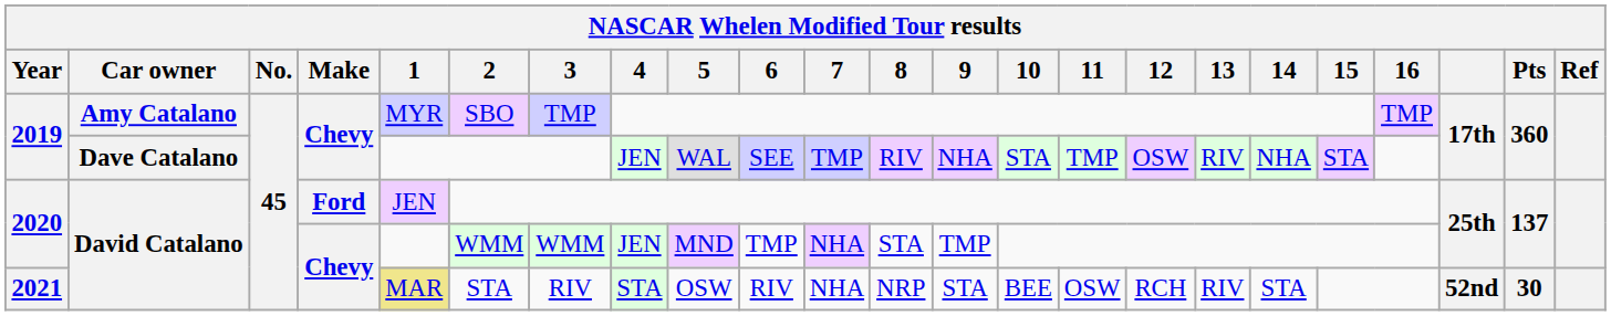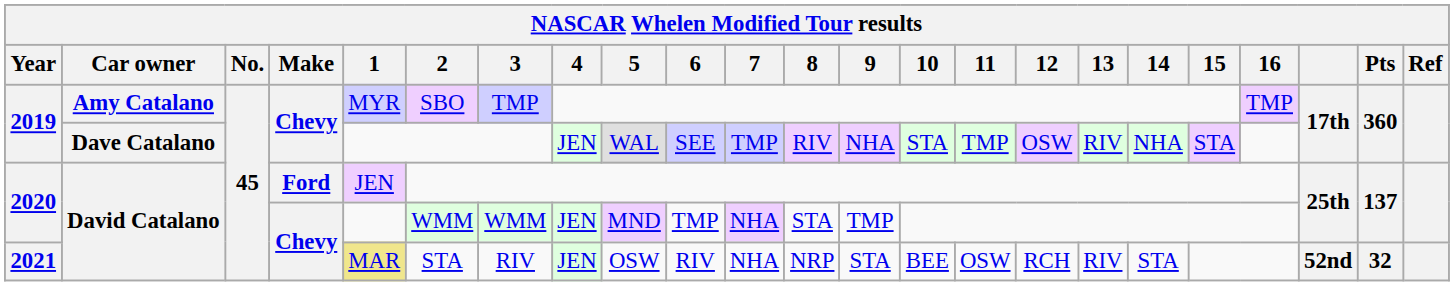 <table class="wikitable" style="text-align:center; font-size:75%">
 <tr>
 <th colspan=38><a href='#'>NASCAR</a> <a href='#'>Whelen Modified Tour</a> results</th>
 </tr>
 <tr>
 <th>Year</th>
 <th>Car owner</th>
 <th>No.</th>
 <th>Make</th>
 <th>1</th>
 <th>2</th>
 <th>3</th>
 <th>4</th>
 <th>5</th>
 <th>6</th>
 <th>7</th>
 <th>8</th>
 <th>9</th>
 <th>10</th>
 <th>11</th>
 <th>12</th>
 <th>13</th>
 <th>14</th>
 <th>15</th>
 <th>16</th>
 <th></th>
 <th>Pts</th>
 <th>Ref</th>
 </tr>
 <tr>
 <th rowspan=2><a href='#'>2019</a></th>
 <th><a href='#'>Amy Catalano</a></th>
 <th rowspan=5>45</th>
 <th rowspan=2><a href='#'>Chevy</a></th>
 <td style="background:#CFCFFF;"><a href='#'>MYR</a><br></td>
 <td style="background:#EFCFFF;"><a href='#'>SBO</a><br></td>
 <td style="background:#CFCFFF;"><a href='#'>TMP</a><br></td>
 <td colspan=12></td>
 <td style="background:#EFCFFF;"><a href='#'>TMP</a><br></td>
 <th rowspan=2>17th</th>
 <th rowspan=2>360</th>
 <th rowspan=2></th>
 </tr>
 <tr>
 <th>Dave Catalano</th>
 <td colspan=3></td>
 <td style="background:#DFFFDF;"><a href='#'>JEN</a><br></td>
 <td style="background:#DFDFDF;"><a href='#'>WAL</a><br></td>
 <td style="background:#CFCFFF;"><a href='#'>SEE</a><br></td>
 <td style="background:#CFCFFF;"><a href='#'>TMP</a><br></td>
 <td style="background:#EFCFFF;"><a href='#'>RIV</a><br></td>
 <td style="background:#EFCFFF;"><a href='#'>NHA</a><br></td>
 <td style="background:#DFFFDF;"><a href='#'>STA</a><br></td>
 <td style="background:#DFFFDF;"><a href='#'>TMP</a><br></td>
 <td style="background:#EFCFFF;"><a href='#'>OSW</a><br></td>
 <td style="background:#DFFFDF;"><a href='#'>RIV</a><br></td>
 <td style="background:#DFFFDF;"><a href='#'>NHA</a><br></td>
 <td style="background:#EFCFFF;"><a href='#'>STA</a><br></td>
 <td></td>
 </tr>
 <tr>
 <th rowspan=2><a href='#'>2020</a></th>
 <th rowspan=3>David Catalano</th>
 <th><a href='#'>Ford</a></th>
 <td style="background:#EFCFFF;"><a href='#'>JEN</a><br></td>
 <td colspan=15></td>
 <th rowspan=2>25th</th>
 <th rowspan=2>137</th>
 <th rowspan=2></th>
 </tr>
 <tr>
 <th rowspan=2><a href='#'>Chevy</a></th>
 <td></td>
 <td style="background:#DFFFDF;"><a href='#'>WMM</a><br></td>
 <td style="background:#DFFFDF;"><a href='#'>WMM</a><br></td>
 <td style="background:#DFFFDF;"><a href='#'>JEN</a><br></td>
 <td style="background:#EFCFFF;"><a href='#'>MND</a><br></td>
 <td><a href='#'>TMP</a></td>
 <td style="background:#EFCFFF;"><a href='#'>NHA</a><br></td>
 <td><a href='#'>STA</a></td>
 <td><a href='#'>TMP</a></td>
 <td colspan=7></td>
 </tr>
 <tr>
 <th><a href='#'>2021</a></th>
 <td style="background: khaki;"><a href='#'>MAR</a></td>
 <td><a href='#'>STA</a></td>
 <td><a href='#'>RIV</a></td>
-<td style="background:#DFFFDF;"><a href='#'>STA</a><br></td>
+<td style="background:#DFFFDF;"><a href='#'>JEN</a><br></td>
 <td><a href='#'>OSW</a></td>
 <td><a href='#'>RIV</a></td>
 <td><a href='#'>NHA</a></td>
 <td><a href='#'>NRP</a></td>
 <td><a href='#'>STA</a></td>
 <td><a href='#'>BEE</a></td>
 <td><a href='#'>OSW</a></td>
 <td><a href='#'>RCH</a></td>
 <td><a href='#'>RIV</a></td>
 <td><a href='#'>STA</a></td>
 <td colspan=2></td>
 <th>52nd</th>
-<th>30</th>
+<th>32</th>
 <th></th>
 </tr>
 </table>
